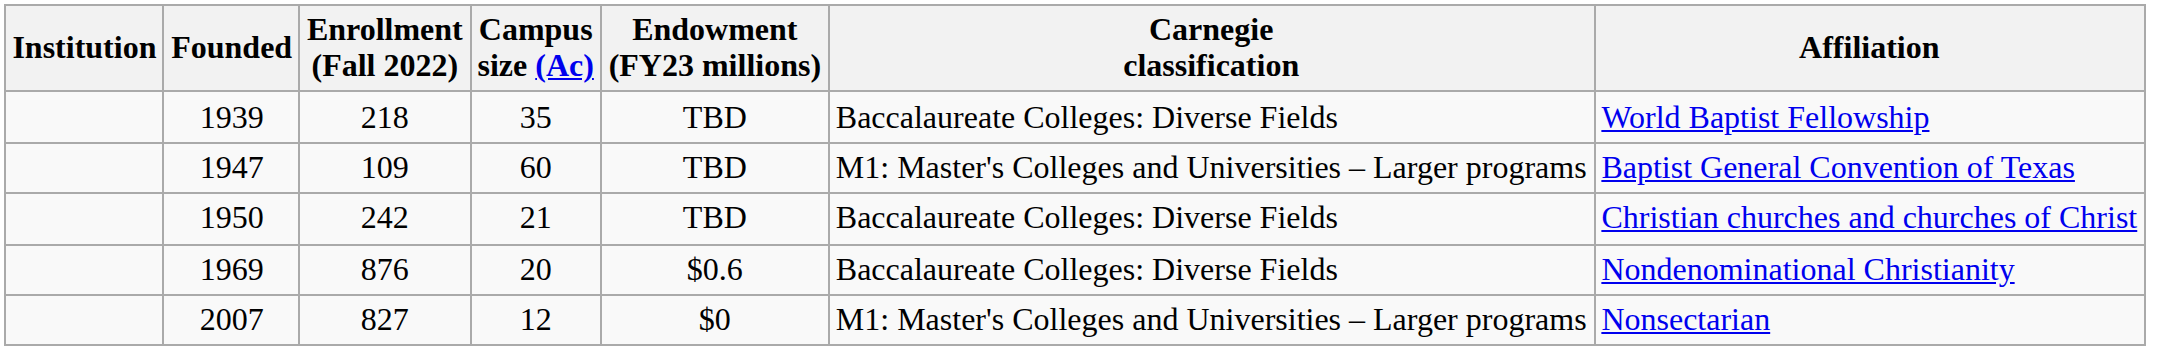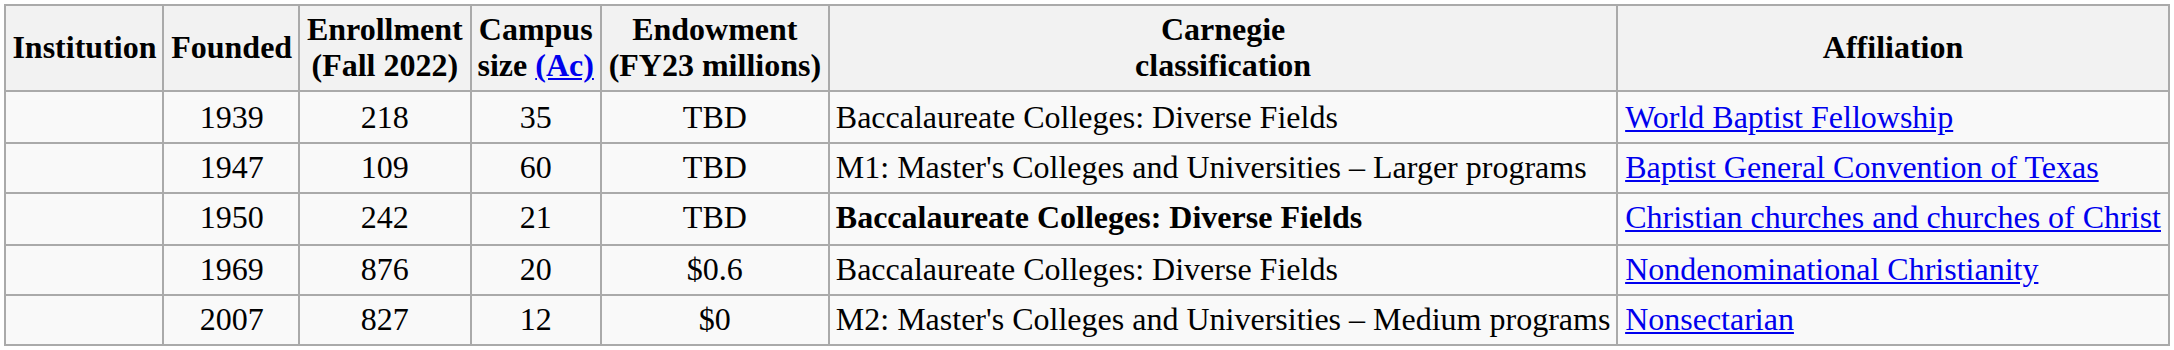 <table class="wikitable sortable plainrowheaders" style="border:2px solid #;">
 <tr>
 <th scope="col" style="background-color: #; color: black;">Institution</th>
 <th scope="col" style="background-color: #; color: black;">Founded</th>
 <th scope="col" style="background-color: #; color: black;">Enrollment<br>(Fall 2022)</th>
 <th scope="col" style="background-color: #; color: black;">Campus<br>size <a href='#'>(Ac)</a></th>
 <th scope="col" style="background-color: #; color: black;">Endowment<br> (FY23 millions) <br></th>
 <th scope="col" style="background-color: #; color: black;">Carnegie<br>classification</th>
 <th scope="col" style="background-color: #; color: black;">Affiliation</th>
 </tr>
 <tr>
 <td></td>
 <td align="center">1939</td>
 <td align="center">218</td>
 <td align="center">35</td>
 <td align="center">TBD</td>
 <td>Baccalaureate Colleges: Diverse Fields</td>
 <td><a href='#'>World Baptist Fellowship</a></td>
 </tr>
 <tr>
 <td></td>
 <td align="center">1947</td>
 <td align="center">109</td>
 <td align="center">60</td>
 <td align="center">TBD</td>
 <td>M1: Master's Colleges and Universities – Larger programs</td>
 <td><a href='#'>Baptist General Convention of Texas</a></td>
 </tr>
 <tr>
 <td></td>
 <td align="center">1950</td>
 <td align="center">242</td>
 <td align="center">21</td>
 <td align="center">TBD</td>
-<td>Baccalaureate Colleges: Diverse Fields</td>
+<td><strong>Baccalaureate Colleges: Diverse Fields</strong></td>
 <td><a href='#'>Christian churches and churches of Christ</a></td>
 </tr>
 <tr>
 <td></td>
 <td align="center">1969</td>
 <td align="center">876</td>
 <td align="center">20</td>
 <td align="center">$0.6</td>
 <td>Baccalaureate Colleges: Diverse Fields</td>
 <td><a href='#'>Nondenominational Christianity</a></td>
 </tr>
 <tr>
 <td></td>
 <td align="center">2007</td>
 <td align="center">827</td>
 <td align="center">12</td>
 <td align="center">$0</td>
-<td>M1: Master's Colleges and Universities – Larger programs</td>
+<td>M2: Master's Colleges and Universities – Medium programs</td>
 <td><a href='#'>Nonsectarian</a></td>
 </tr>
 <tr>
 </tr>
 </table>
